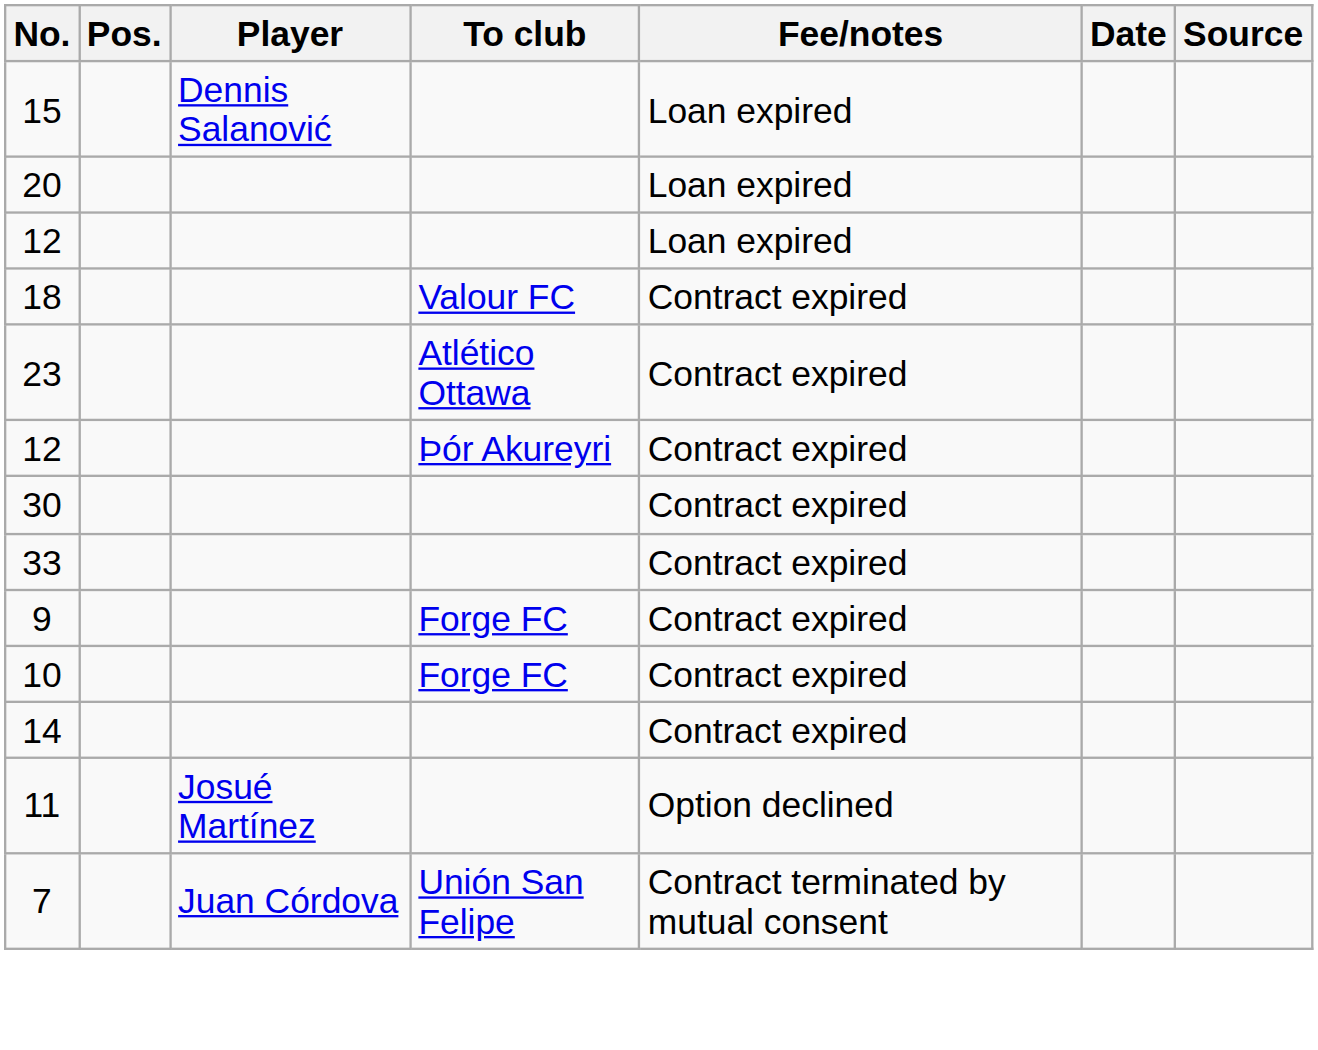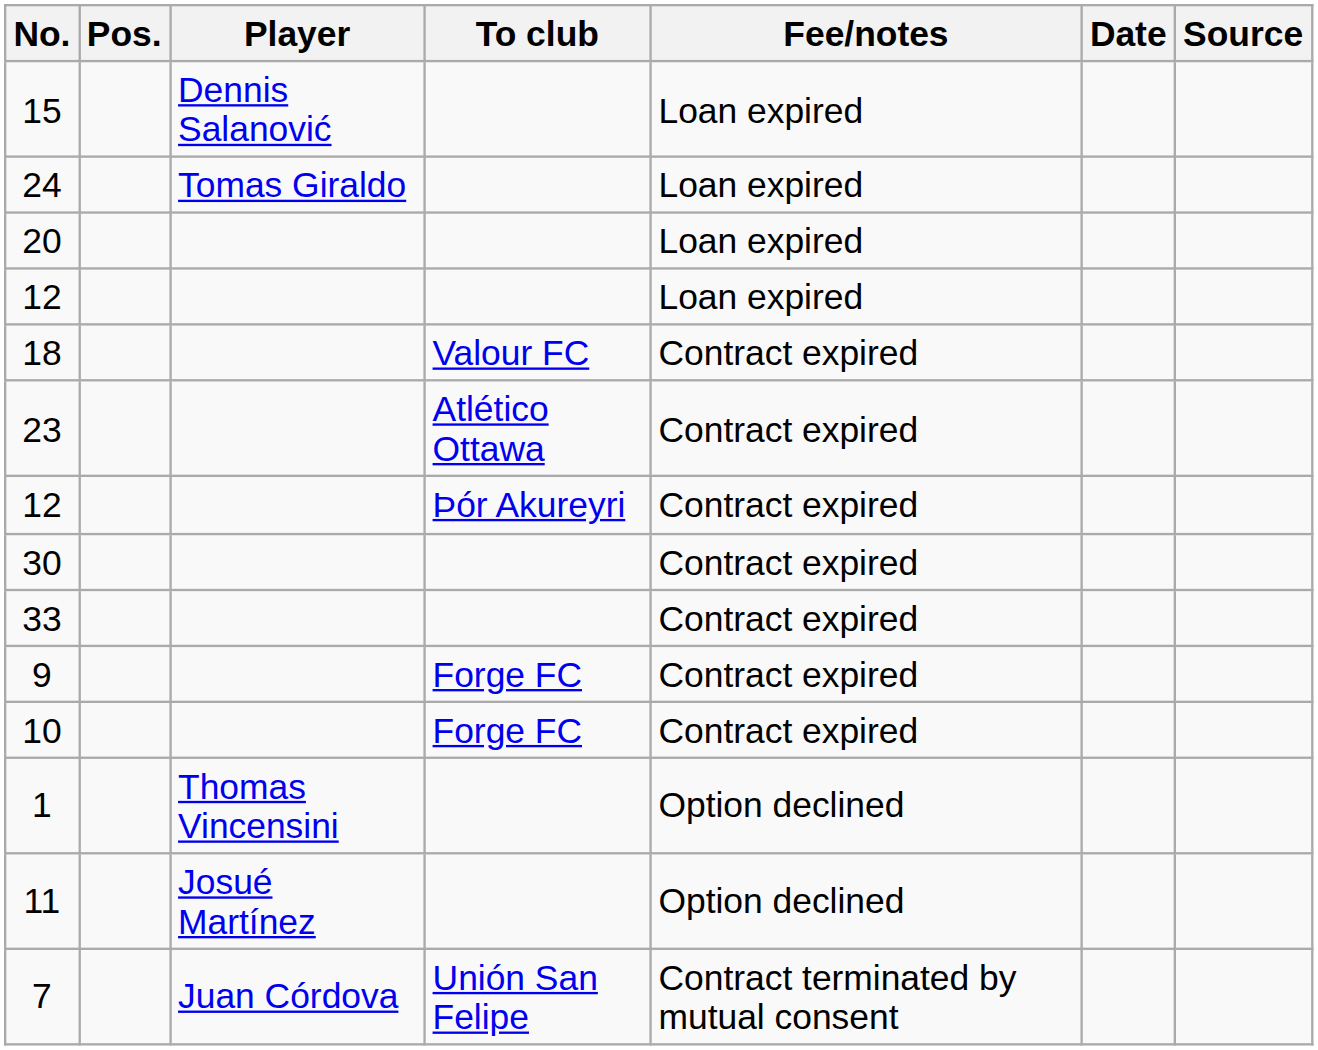 <table class="wikitable sortable" style="width:90%; font-size:95%;">
 <tr>
 <th>No.</th>
 <th>Pos.</th>
 <th>Player</th>
 <th>To club</th>
 <th>Fee/notes</th>
 <th>Date</th>
 <th>Source</th>
 </tr>
 <tr>
 <td align=center>15</td>
 <td align=center></td>
 <td align=Salanović, Dennis> <a href='#'>Dennis Salanović</a></td>
+<td></td>
+<td>Loan expired</td>
+<td></td>
+<td></td>
+</tr>
+<tr>
+<td align=center>24</td>
+<td align=center></td>
+<td align=Giraldo, Tomas> <a href='#'>Tomas Giraldo</a></td>
 <td></td>
 <td>Loan expired</td>
 <td></td>
 <td></td>
 </tr>
 <tr>
 <td align=center>20</td>
 <td align=center></td>
 <td></td>
 <td></td>
 <td>Loan expired</td>
 <td></td>
 <td></td>
 </tr>
 <tr>
 <td align=center>12</td>
 <td align=center></td>
 <td></td>
 <td></td>
 <td>Loan expired</td>
 <td></td>
 <td></td>
 </tr>
 <tr>
 <td style="text-align:center">18</td>
 <td style="text-align:center"></td>
 <td></td>
 <td> <a href='#'>Valour FC</a></td>
 <td>Contract expired</td>
 <td></td>
 <td></td>
 </tr>
 <tr>
 <td style="text-align:center">23</td>
 <td style="text-align:center"></td>
 <td></td>
 <td> <a href='#'>Atlético Ottawa</a></td>
 <td>Contract expired</td>
 <td></td>
 <td></td>
 </tr>
 <tr>
 <td style="text-align:center">12</td>
 <td style="text-align:center"></td>
 <td></td>
 <td> <a href='#'>Þór Akureyri</a></td>
 <td>Contract expired</td>
 <td></td>
 <td></td>
 </tr>
 <tr>
 <td style="text-align:center">30</td>
 <td style="text-align:center"></td>
 <td></td>
 <td></td>
 <td>Contract expired</td>
 <td></td>
 <td></td>
 </tr>
 <tr>
 <td style="text-align:center">33</td>
 <td style="text-align:center"></td>
 <td></td>
 <td></td>
 <td>Contract expired</td>
 <td></td>
 <td></td>
 </tr>
 <tr>
 <td style="text-align:center">9</td>
 <td style="text-align:center"></td>
 <td></td>
 <td> <a href='#'>Forge FC</a></td>
 <td>Contract expired</td>
 <td></td>
 <td></td>
 </tr>
 <tr>
 <td style="text-align:center">10</td>
 <td style="text-align:center"></td>
 <td></td>
 <td> <a href='#'>Forge FC</a></td>
 <td>Contract expired</td>
 <td></td>
 <td></td>
 </tr>
 <tr>
-<td style="text-align:center">14</td>
-<td style="text-align:center"></td>
+<td align=center>1</td>
+<td align=center></td>
+<td align=Vincensini, Thomas> <a href='#'>Thomas Vincensini</a></td>
 <td></td>
-<td></td>
-<td>Contract expired</td>
+<td>Option declined</td>
 <td></td>
 <td></td>
 </tr>
 <tr>
 <td align=center>11</td>
 <td align=center></td>
 <td align=Martínez, Josué> <a href='#'>Josué Martínez</a></td>
 <td></td>
 <td>Option declined</td>
 <td></td>
 <td></td>
 </tr>
 <tr>
 <td align=center>7</td>
 <td align=center></td>
 <td align=Córdova, Juan> <a href='#'>Juan Córdova</a></td>
 <td> <a href='#'>Unión San Felipe</a></td>
 <td>Contract terminated by mutual consent</td>
 <td></td>
 <td></td>
 </tr>
 </table>
